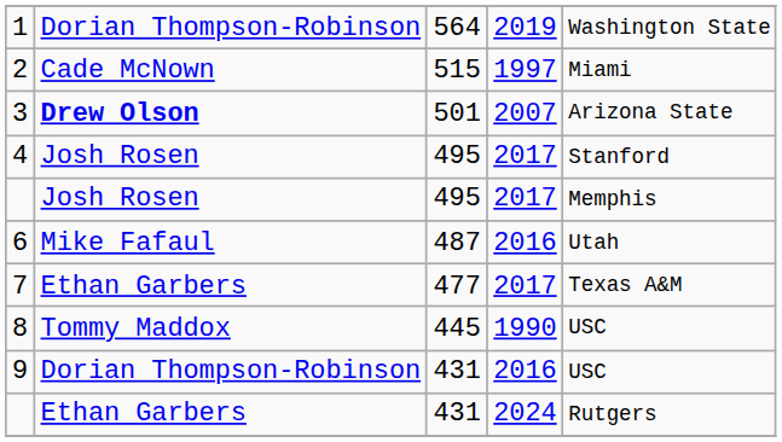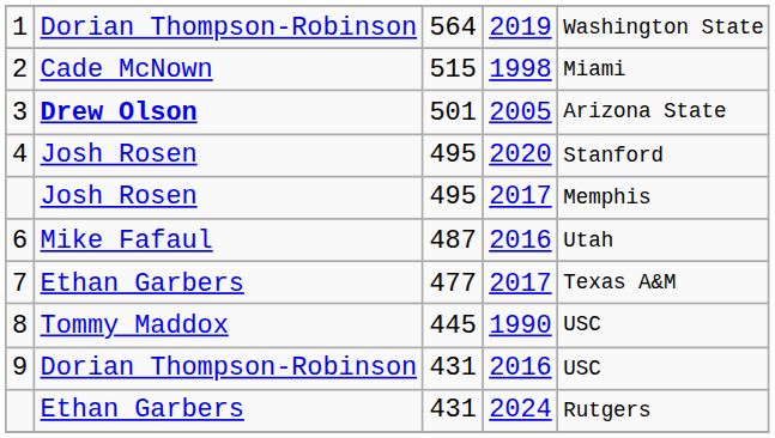 <table class="wikitable">
 <tr>
 </tr>
 <tr>
 <td>1</td>
 <td><a href='#'>Dorian Thompson-Robinson</a></td>
 <td><abbr>564</abbr></td>
 <td><a href='#'>2019</a></td>
 <td style="font-size:80%;">Washington State</td>
 </tr>
 <tr>
 <td>2</td>
 <td><a href='#'>Cade McNown</a></td>
 <td><abbr>515</abbr></td>
-<td><a href='#'>1997</a></td>
+<td><a href='#'>1998</a></td>
 <td style="font-size:80%;">Miami</td>
 </tr>
 <tr>
 <td>3</td>
 <td><strong><a href='#'>Drew Olson</a></strong></td>
 <td><abbr>501</abbr></td>
-<td><a href='#'>2007</a></td>
+<td><a href='#'>2005</a></td>
 <td style="font-size:80%;">Arizona State</td>
 </tr>
 <tr>
 <td>4</td>
 <td><a href='#'>Josh Rosen</a></td>
 <td><abbr>495</abbr></td>
-<td><a href='#'>2017</a></td>
+<td><a href='#'>2020</a></td>
 <td style="font-size:80%;">Stanford</td>
 </tr>
 <tr>
 <td></td>
 <td><a href='#'>Josh Rosen</a></td>
 <td><abbr>495</abbr></td>
 <td><a href='#'>2017</a></td>
 <td style="font-size:80%;">Memphis</td>
 </tr>
 <tr>
 <td>6</td>
 <td><a href='#'>Mike Fafaul</a></td>
 <td><abbr>487</abbr></td>
 <td><a href='#'>2016</a></td>
 <td style="font-size:80%;">Utah</td>
 </tr>
 <tr>
 <td>7</td>
 <td><a href='#'>Ethan Garbers</a></td>
 <td><abbr>477</abbr></td>
 <td><a href='#'>2017</a></td>
 <td style="font-size:80%;">Texas A&M</td>
 </tr>
 <tr>
 <td>8</td>
 <td><a href='#'>Tommy Maddox</a></td>
 <td><abbr>445</abbr></td>
 <td><a href='#'>1990</a></td>
 <td style="font-size:80%;">USC</td>
 </tr>
 <tr>
 <td>9</td>
 <td><a href='#'>Dorian Thompson-Robinson</a></td>
 <td><abbr>431</abbr></td>
 <td><a href='#'>2016</a></td>
 <td style="font-size:80%;">USC</td>
 </tr>
 <tr>
 <td></td>
 <td><a href='#'>Ethan Garbers</a></td>
 <td><abbr>431</abbr></td>
 <td><a href='#'>2024</a></td>
 <td style="font-size:80%;">Rutgers</td>
 </tr>
 <tr>
 </tr>
 </table>
